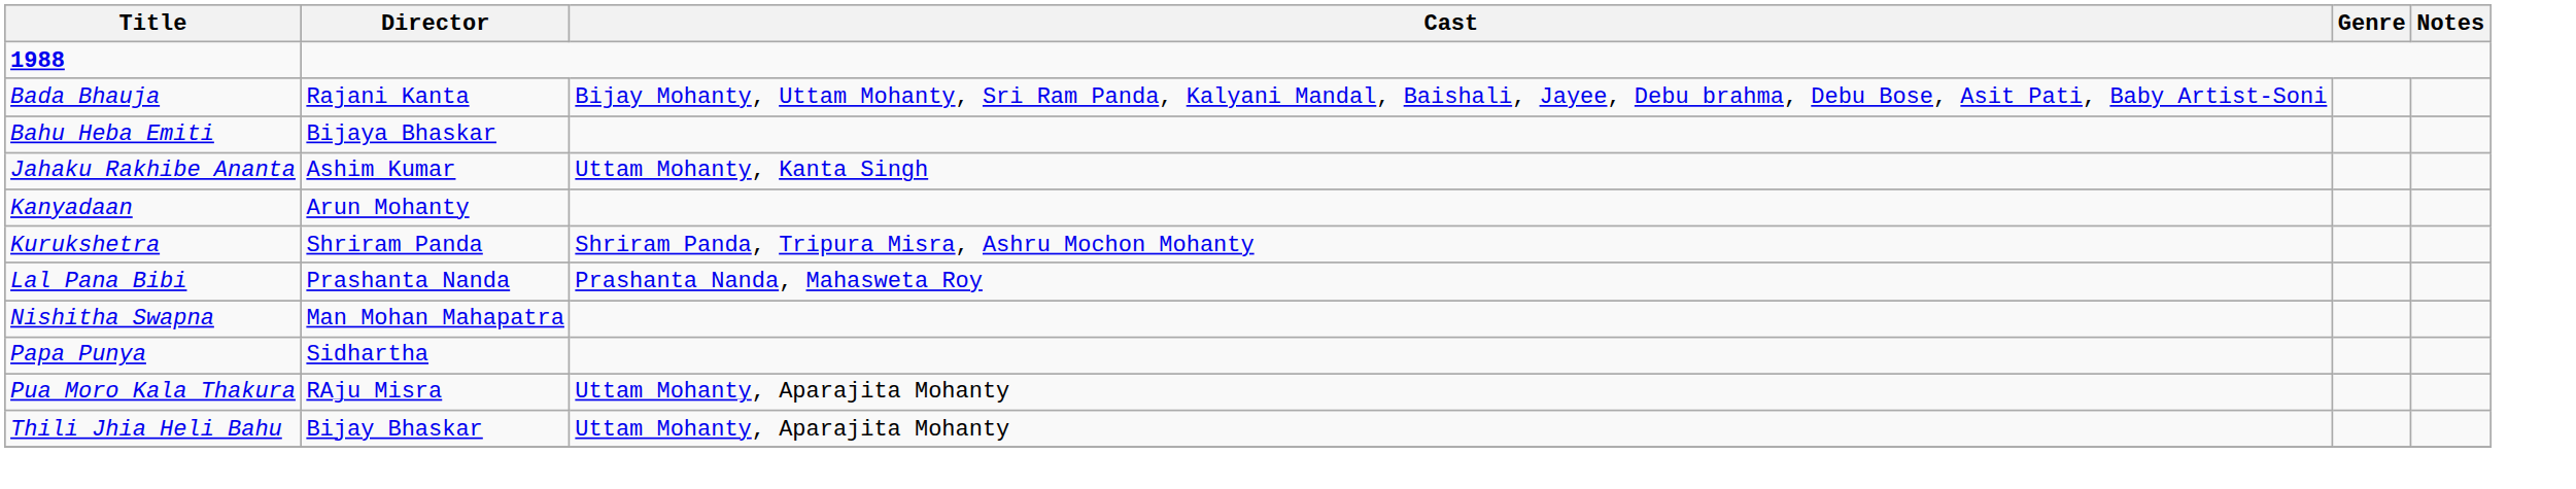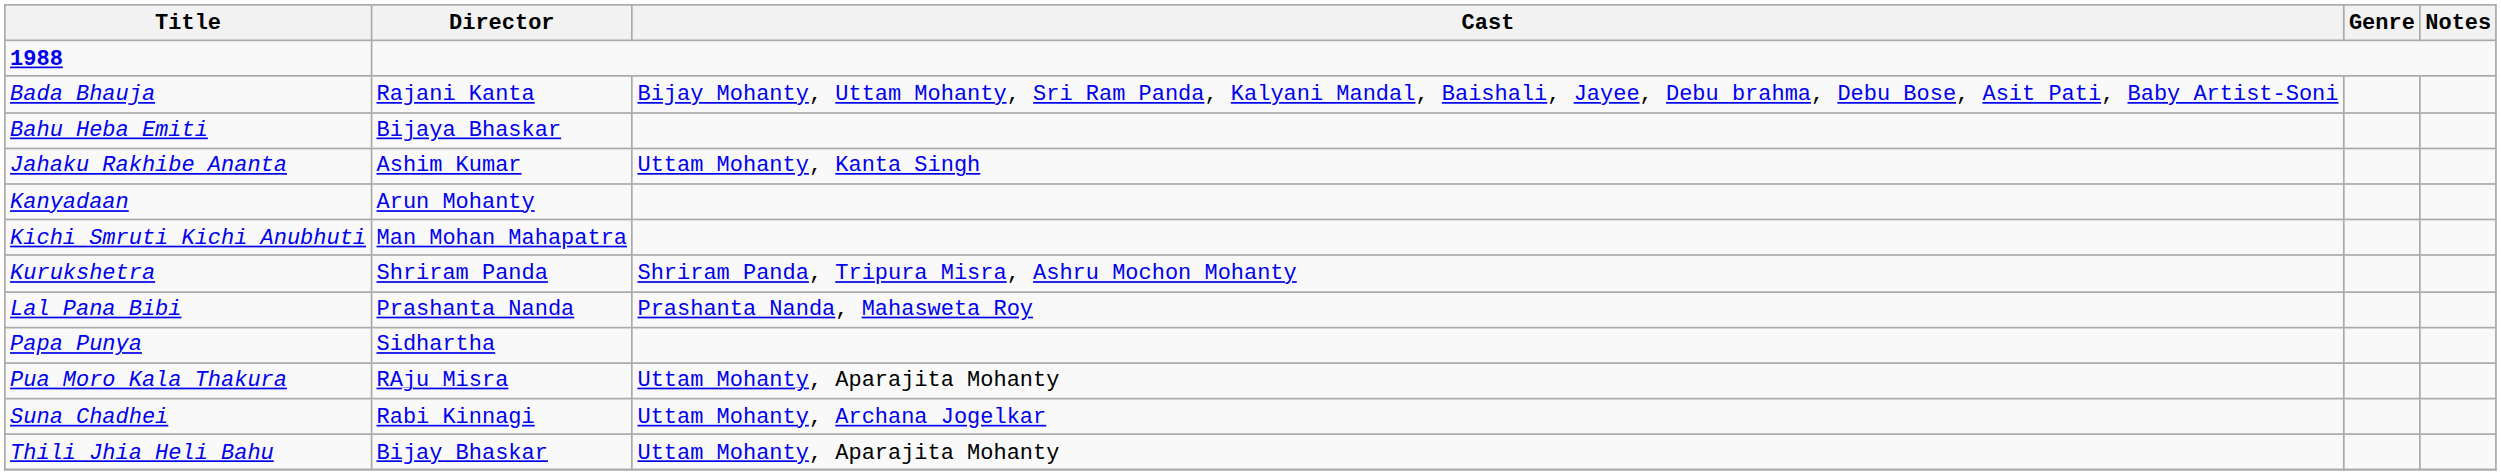 <table class="wikitable sortable">
 <tr>
 <th>Title</th>
 <th>Director</th>
 <th>Cast</th>
 <th>Genre</th>
 <th>Notes</th>
 </tr>
 <tr>
 <td><strong><a href='#'>1988</a></strong></td>
 </tr>
 <tr>
 <td><em><a href='#'>Bada Bhauja</a></em> </td>
 <td><a href='#'>Rajani Kanta</a></td>
 <td><a href='#'>Bijay Mohanty</a>, <a href='#'>Uttam Mohanty</a>, <a href='#'>Sri Ram Panda</a>, <a href='#'>Kalyani Mandal</a>, <a href='#'>Baishali</a>, <a href='#'>Jayee</a>, <a href='#'>Debu brahma</a>, <a href='#'>Debu Bose</a>, <a href='#'>Asit Pati</a>, <a href='#'>Baby Artist-Soni</a></td>
 <td></td>
 <td></td>
 </tr>
 <tr>
 <td><em><a href='#'>Bahu Heba Emiti</a></em> </td>
 <td><a href='#'>Bijaya Bhaskar</a></td>
 <td></td>
 <td></td>
 <td></td>
 </tr>
 <tr>
 <td><em><a href='#'>Jahaku Rakhibe Ananta</a></em> </td>
 <td><a href='#'>Ashim Kumar</a></td>
 <td><a href='#'>Uttam Mohanty</a>, <a href='#'>Kanta Singh</a></td>
 <td></td>
 <td></td>
 </tr>
 <tr>
 <td><em><a href='#'>Kanyadaan</a></em> </td>
 <td><a href='#'>Arun Mohanty</a></td>
 <td></td>
 <td></td>
 <td></td>
 </tr>
 <tr>
+<td><em><a href='#'>Kichi Smruti Kichi Anubhuti</a></em></td>
+<td><a href='#'>Man Mohan Mahapatra</a></td>
+<td></td>
+<td></td>
+<td></td>
+</tr>
+<tr>
 <td><em><a href='#'>Kurukshetra</a></em> </td>
 <td><a href='#'>Shriram Panda</a></td>
 <td><a href='#'>Shriram Panda</a>, <a href='#'>Tripura Misra</a>, <a href='#'>Ashru Mochon Mohanty</a></td>
 <td></td>
 <td></td>
 </tr>
 <tr>
 <td><em><a href='#'>Lal Pana Bibi</a></em> </td>
 <td><a href='#'>Prashanta Nanda</a></td>
 <td><a href='#'>Prashanta Nanda</a>, <a href='#'>Mahasweta Roy</a></td>
-<td></td>
-<td></td>
-</tr>
-<tr>
-<td><em><a href='#'>Nishitha Swapna</a></em> </td>
-<td><a href='#'>Man Mohan Mahapatra</a></td>
-<td></td>
 <td></td>
 <td></td>
 </tr>
 <tr>
 <td><em><a href='#'>Papa Punya</a></em> </td>
 <td><a href='#'>Sidhartha</a></td>
 <td></td>
 <td></td>
 <td></td>
 </tr>
 <tr>
 <td><em><a href='#'>Pua Moro Kala Thakura</a></em> </td>
 <td><a href='#'>RAju Misra</a></td>
 <td><a href='#'>Uttam Mohanty</a>, Aparajita Mohanty</td>
 <td></td>
 <td></td>
 </tr>
 <tr>
+<td><em><a href='#'>Suna Chadhei</a></em></td>
+<td><a href='#'>Rabi Kinnagi</a></td>
+<td><a href='#'>Uttam Mohanty</a>, <a href='#'>Archana Jogelkar</a></td>
+<td></td>
+<td></td>
+</tr>
+<tr>
 <td><em><a href='#'>Thili Jhia Heli Bahu</a></em></td>
 <td><a href='#'>Bijay Bhaskar</a></td>
 <td><a href='#'>Uttam Mohanty</a>, Aparajita Mohanty</td>
 <td></td>
 <td></td>
 </tr>
 <tr>
 </tr>
 </table>
